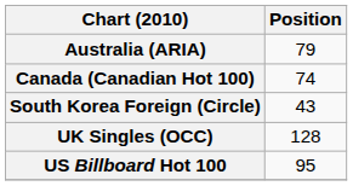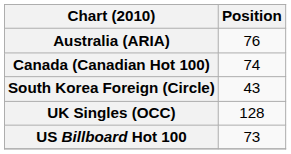 <table class="wikitable plainrowheaders sortable" border="1">
 <tr>
 <th scope="col">Chart (2010)</th>
 <th scope="col">Position</th>
 </tr>
 <tr>
 <th scope="row">Australia (ARIA)</th>
-<td style="text-align:center;">79</td>
+<td style="text-align:center;">76</td>
 </tr>
 <tr>
 <th scope="row">Canada (Canadian Hot 100)</th>
 <td style="text-align:center;">74</td>
 </tr>
 <tr>
 <th scope="row">South Korea Foreign (Circle)</th>
 <td style="text-align:center;">43</td>
 </tr>
 <tr>
 <th scope="row">UK Singles (OCC)</th>
 <td style="text-align:center;">128</td>
 </tr>
 <tr>
 <th scope="row">US <em>Billboard</em> Hot 100</th>
-<td style="text-align:center;">95</td>
+<td style="text-align:center;">73</td>
 </tr>
 <tr>
 </tr>
 </table>
